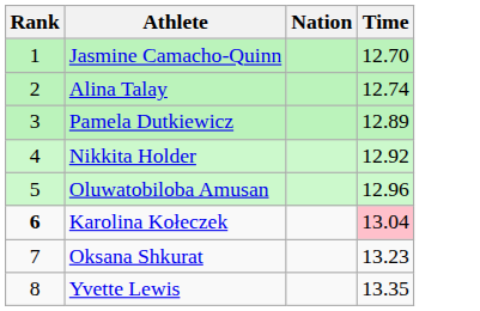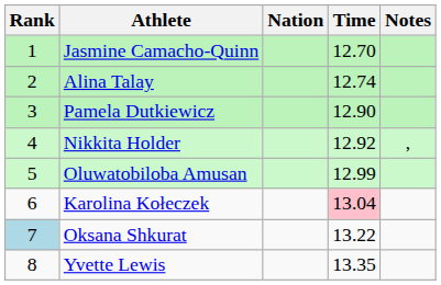 <table class="wikitable sortable" style="text-align:center">
 <tr>
 <th>Rank</th>
 <th>Athlete</th>
 <th>Nation</th>
 <th>Time</th>
+<th>Notes</th>
 </tr>
 <tr bgcolor=bbf3bb>
 <td>1</td>
 <td align=left><a href='#'>Jasmine Camacho-Quinn</a></td>
 <td align=left></td>
 <td>12.70</td>
+<td></td>
 </tr>
 <tr bgcolor=bbf3bb>
 <td>2</td>
 <td align=left><a href='#'>Alina Talay</a></td>
 <td align=left></td>
 <td>12.74</td>
+<td></td>
 </tr>
 <tr bgcolor=bbf3bb>
 <td>3</td>
 <td align=left><a href='#'>Pamela Dutkiewicz</a></td>
 <td align=left></td>
-<td>12.89</td>
+<td>12.90</td>
+<td></td>
 </tr>
 <tr bgcolor=ccf9cc>
 <td>4</td>
 <td align=left><a href='#'>Nikkita Holder</a></td>
 <td align=left></td>
 <td>12.92</td>
+<td>, </td>
 </tr>
 <tr bgcolor=ccf9cc>
 <td>5</td>
 <td align=left><a href='#'>Oluwatobiloba Amusan</a></td>
 <td align=left></td>
-<td>12.96</td>
+<td>12.99</td>
+<td></td>
 </tr>
 <tr>
-<td><strong>6</strong></td>
+<td>6</td>
 <td align=left><a href='#'>Karolina Kołeczek</a></td>
 <td align=left></td>
 <td style="background: pink;">13.04</td>
+<td></td>
 </tr>
 <tr>
-<td>7</td>
+<td style="background: lightblue;">7</td>
 <td align=left><a href='#'>Oksana Shkurat</a></td>
 <td align=left></td>
-<td>13.23</td>
+<td>13.22</td>
+<td></td>
 </tr>
 <tr>
 <td>8</td>
 <td align=left><a href='#'>Yvette Lewis</a></td>
 <td align=left></td>
 <td>13.35</td>
+<td></td>
 </tr>
 </table>
